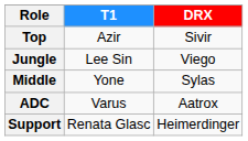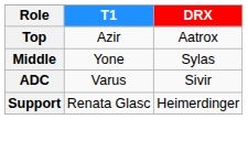 <table class="wikitable plainrowheaders" style="text-align:center;margin:0">
 <tr>
 </tr>
 <tr>
 <th>Role</th>
 <th style="background:DodgerBlue; color:white;">T1</th>
 <th style="background:Red; color:white;">DRX</th>
 </tr>
 <tr>
 <th scope=row style="text-align:center">Top</th>
 <td>Azir</td>
-<td>Sivir</td>
-</tr>
-<tr>
-<th scope=row style="text-align:center">Jungle</th>
-<td>Lee Sin</td>
-<td>Viego</td>
+<td>Aatrox</td>
 </tr>
 <tr>
 <th scope=row style="text-align:center">Middle</th>
 <td>Yone</td>
 <td>Sylas</td>
 </tr>
 <tr>
 <th scope=row style="text-align:center">ADC</th>
 <td>Varus</td>
-<td>Aatrox</td>
+<td>Sivir</td>
 </tr>
 <tr>
 <th scope=row style="text-align:center">Support</th>
 <td>Renata Glasc</td>
 <td>Heimerdinger</td>
 </tr>
 </table>
